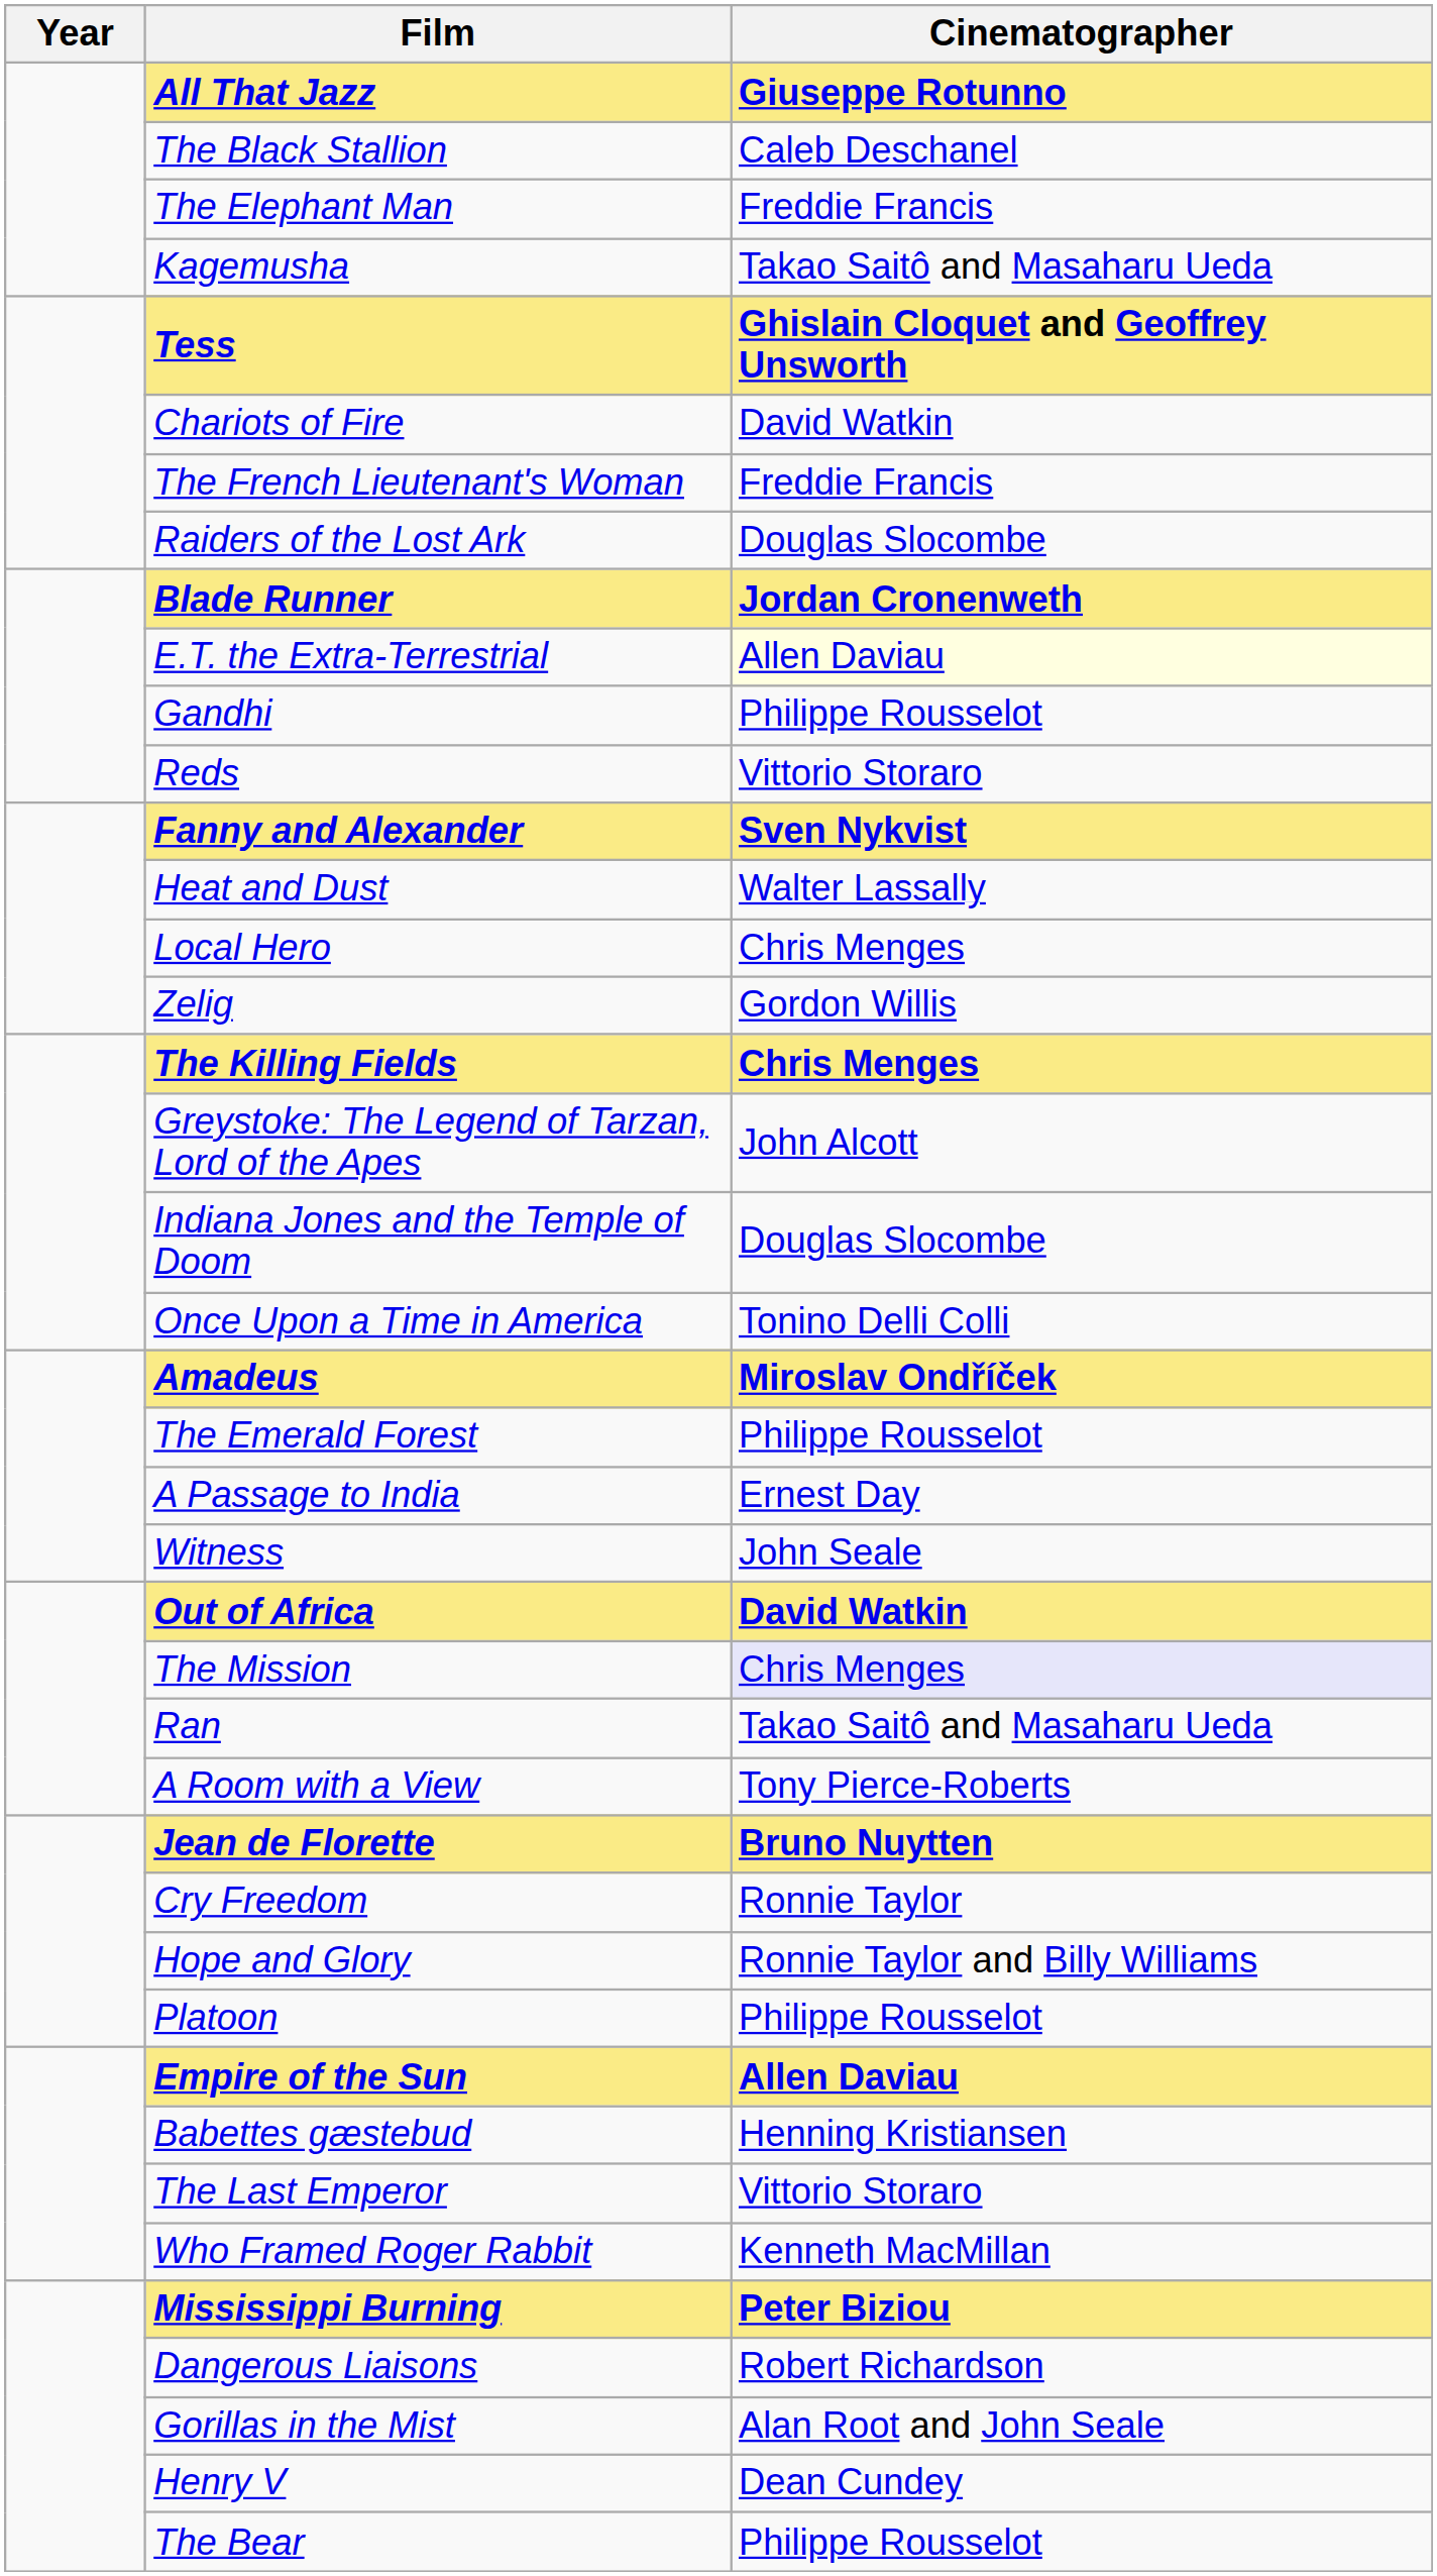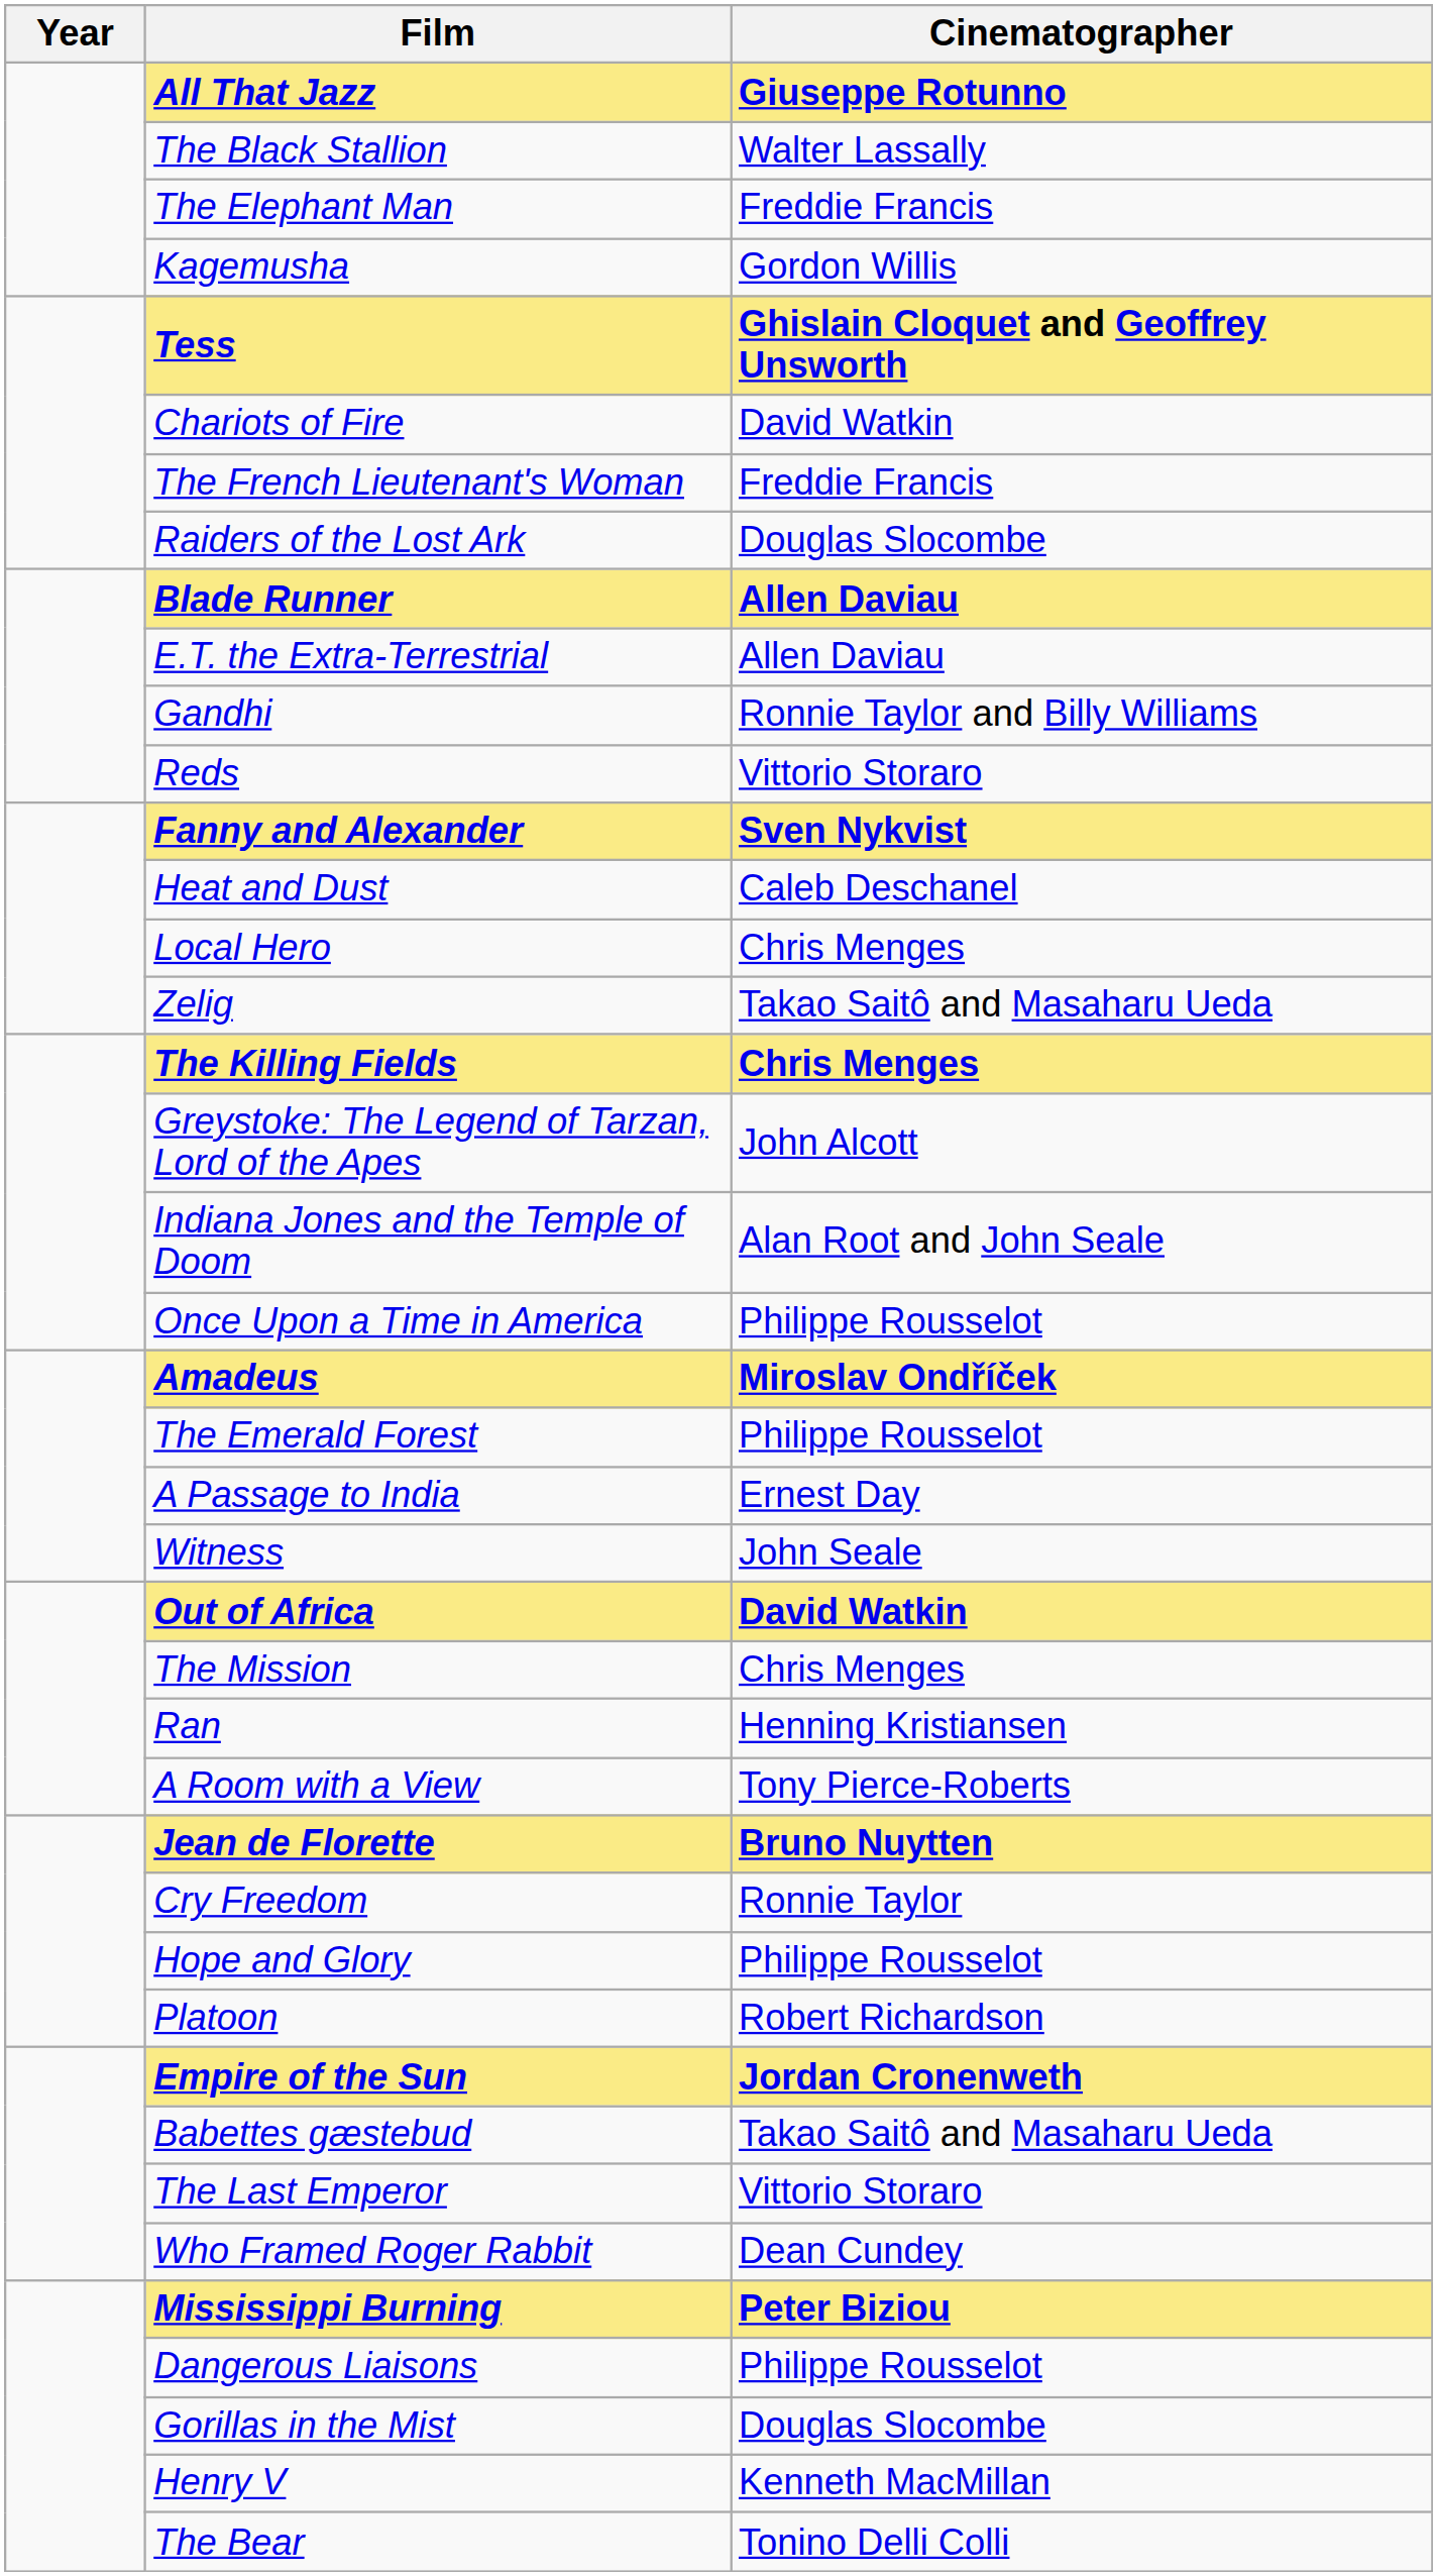 <table class="wikitable" style="width:100%;" cellpadding="5">
 <tr>
 <th style="width:5%;">Year</th>
 <th style="width:25%;">Film</th>
 <th style="width:30%;">Cinematographer</th>
 </tr>
 <tr>
 <td rowspan="4"></td>
 <td style="background:#FAEB86"><strong><em><a href='#'>All That Jazz</a></em></strong></td>
 <td style="background:#FAEB86"><strong><a href='#'>Giuseppe Rotunno</a></strong></td>
 </tr>
 <tr>
 <td><em><a href='#'>The Black Stallion</a></em></td>
-<td><a href='#'>Caleb Deschanel</a></td>
+<td><a href='#'>Walter Lassally</a></td>
 </tr>
 <tr>
 <td><em><a href='#'>The Elephant Man</a></em></td>
 <td><a href='#'>Freddie Francis</a></td>
 </tr>
 <tr>
 <td><em><a href='#'>Kagemusha</a></em></td>
-<td><a href='#'>Takao Saitô</a> and <a href='#'>Masaharu Ueda</a></td>
+<td><a href='#'>Gordon Willis</a></td>
 </tr>
 <tr>
 <td rowspan="4"></td>
 <td style="background:#FAEB86"><strong><em><a href='#'>Tess</a></em></strong></td>
 <td style="background:#FAEB86"><strong><a href='#'>Ghislain Cloquet</a> and <a href='#'>Geoffrey Unsworth</a></strong></td>
 </tr>
 <tr>
 <td><em><a href='#'>Chariots of Fire</a></em></td>
 <td><a href='#'>David Watkin</a></td>
 </tr>
 <tr>
 <td><em><a href='#'>The French Lieutenant's Woman</a></em></td>
 <td><a href='#'>Freddie Francis</a></td>
 </tr>
 <tr>
 <td><em><a href='#'>Raiders of the Lost Ark</a></em></td>
 <td><a href='#'>Douglas Slocombe</a></td>
 </tr>
 <tr>
 <td rowspan="4"></td>
 <td style="background:#FAEB86"><strong><em><a href='#'>Blade Runner</a></em></strong></td>
-<td style="background:#FAEB86"><strong><a href='#'>Jordan Cronenweth</a></strong></td>
+<td style="background:#FAEB86"><strong><a href='#'>Allen Daviau</a></strong></td>
 </tr>
 <tr>
 <td><em><a href='#'>E.T. the Extra-Terrestrial</a></em></td>
-<td style="background: lightyellow;"><a href='#'>Allen Daviau</a></td>
+<td><a href='#'>Allen Daviau</a></td>
 </tr>
 <tr>
 <td><em><a href='#'>Gandhi</a></em></td>
-<td><a href='#'>Philippe Rousselot</a></td>
+<td><a href='#'>Ronnie Taylor</a> and <a href='#'>Billy Williams</a></td>
 </tr>
 <tr>
 <td><em><a href='#'>Reds</a></em></td>
 <td><a href='#'>Vittorio Storaro</a></td>
 </tr>
 <tr>
 <td rowspan="4"></td>
 <td style="background:#FAEB86"><strong><em><a href='#'>Fanny and Alexander</a></em></strong></td>
 <td style="background:#FAEB86"><strong><a href='#'>Sven Nykvist</a></strong></td>
 </tr>
 <tr>
 <td><em><a href='#'>Heat and Dust</a></em></td>
-<td><a href='#'>Walter Lassally</a></td>
+<td><a href='#'>Caleb Deschanel</a></td>
 </tr>
 <tr>
 <td><em><a href='#'>Local Hero</a></em></td>
 <td><a href='#'>Chris Menges</a></td>
 </tr>
 <tr>
 <td><em><a href='#'>Zelig</a></em></td>
-<td><a href='#'>Gordon Willis</a></td>
+<td><a href='#'>Takao Saitô</a> and <a href='#'>Masaharu Ueda</a></td>
 </tr>
 <tr>
 <td rowspan="4"></td>
 <td style="background:#FAEB86"><strong><em><a href='#'>The Killing Fields</a></em></strong></td>
 <td style="background:#FAEB86"><strong><a href='#'>Chris Menges</a></strong></td>
 </tr>
 <tr>
 <td><em><a href='#'>Greystoke: The Legend of Tarzan, Lord of the Apes</a></em></td>
 <td><a href='#'>John Alcott</a></td>
 </tr>
 <tr>
 <td><em><a href='#'>Indiana Jones and the Temple of Doom</a></em></td>
-<td><a href='#'>Douglas Slocombe</a></td>
+<td><a href='#'>Alan Root</a> and <a href='#'>John Seale</a></td>
 </tr>
 <tr>
 <td><em><a href='#'>Once Upon a Time in America</a></em></td>
-<td><a href='#'>Tonino Delli Colli</a></td>
+<td><a href='#'>Philippe Rousselot</a></td>
 </tr>
 <tr>
 <td rowspan="4"></td>
 <td style="background:#FAEB86"><strong><em><a href='#'>Amadeus</a></em></strong></td>
 <td style="background:#FAEB86"><strong><a href='#'>Miroslav Ondříček</a></strong></td>
 </tr>
 <tr>
 <td><em><a href='#'>The Emerald Forest</a></em></td>
 <td><a href='#'>Philippe Rousselot</a></td>
 </tr>
 <tr>
 <td><em><a href='#'>A Passage to India</a></em></td>
 <td><a href='#'>Ernest Day</a></td>
 </tr>
 <tr>
 <td><em><a href='#'>Witness</a></em></td>
 <td><a href='#'>John Seale</a></td>
 </tr>
 <tr>
 <td rowspan="4"></td>
 <td style="background:#FAEB86"><strong><em><a href='#'>Out of Africa</a></em></strong></td>
 <td style="background:#FAEB86"><strong><a href='#'>David Watkin</a></strong></td>
 </tr>
 <tr>
 <td><em><a href='#'>The Mission</a></em></td>
-<td style="background: lavender;"><a href='#'>Chris Menges</a></td>
+<td><a href='#'>Chris Menges</a></td>
 </tr>
 <tr>
 <td><em><a href='#'>Ran</a></em></td>
-<td><a href='#'>Takao Saitô</a> and <a href='#'>Masaharu Ueda</a></td>
+<td><a href='#'>Henning Kristiansen</a></td>
 </tr>
 <tr>
 <td><em><a href='#'>A Room with a View</a></em></td>
 <td><a href='#'>Tony Pierce-Roberts</a></td>
 </tr>
 <tr>
 <td rowspan="4"></td>
 <td style="background:#FAEB86"><strong><em><a href='#'>Jean de Florette</a></em></strong></td>
 <td style="background:#FAEB86"><strong><a href='#'>Bruno Nuytten</a></strong></td>
 </tr>
 <tr>
 <td><em><a href='#'>Cry Freedom</a></em></td>
 <td><a href='#'>Ronnie Taylor</a></td>
 </tr>
 <tr>
 <td><em><a href='#'>Hope and Glory</a></em></td>
-<td><a href='#'>Ronnie Taylor</a> and <a href='#'>Billy Williams</a></td>
+<td><a href='#'>Philippe Rousselot</a></td>
 </tr>
 <tr>
 <td><em><a href='#'>Platoon</a></em></td>
-<td><a href='#'>Philippe Rousselot</a></td>
+<td><a href='#'>Robert Richardson</a></td>
 </tr>
 <tr>
 <td rowspan="4"></td>
 <td style="background:#FAEB86"><strong><em><a href='#'>Empire of the Sun</a></em></strong></td>
-<td style="background:#FAEB86"><strong><a href='#'>Allen Daviau</a></strong></td>
+<td style="background:#FAEB86"><strong><a href='#'>Jordan Cronenweth</a></strong></td>
 </tr>
 <tr>
 <td><em><a href='#'>Babettes gæstebud</a></em></td>
-<td><a href='#'>Henning Kristiansen</a></td>
+<td><a href='#'>Takao Saitô</a> and <a href='#'>Masaharu Ueda</a></td>
 </tr>
 <tr>
 <td><em><a href='#'>The Last Emperor</a></em></td>
 <td><a href='#'>Vittorio Storaro</a></td>
 </tr>
 <tr>
 <td><em><a href='#'>Who Framed Roger Rabbit</a></em></td>
-<td><a href='#'>Kenneth MacMillan</a></td>
+<td><a href='#'>Dean Cundey</a></td>
 </tr>
 <tr>
 <td rowspan="5"></td>
 <td style="background:#FAEB86"><strong><em><a href='#'>Mississippi Burning</a></em></strong></td>
 <td style="background:#FAEB86"><strong><a href='#'>Peter Biziou</a></strong></td>
 </tr>
 <tr>
 <td><em><a href='#'>Dangerous Liaisons</a></em></td>
-<td><a href='#'>Robert Richardson</a></td>
+<td><a href='#'>Philippe Rousselot</a></td>
 </tr>
 <tr>
 <td><em><a href='#'>Gorillas in the Mist</a></em></td>
-<td><a href='#'>Alan Root</a> and <a href='#'>John Seale</a></td>
+<td><a href='#'>Douglas Slocombe</a></td>
 </tr>
 <tr>
 <td><em><a href='#'>Henry V</a></em></td>
-<td><a href='#'>Dean Cundey</a></td>
+<td><a href='#'>Kenneth MacMillan</a></td>
 </tr>
 <tr>
 <td><em><a href='#'>The Bear</a></em></td>
-<td><a href='#'>Philippe Rousselot</a></td>
+<td><a href='#'>Tonino Delli Colli</a></td>
 </tr>
 </table>
